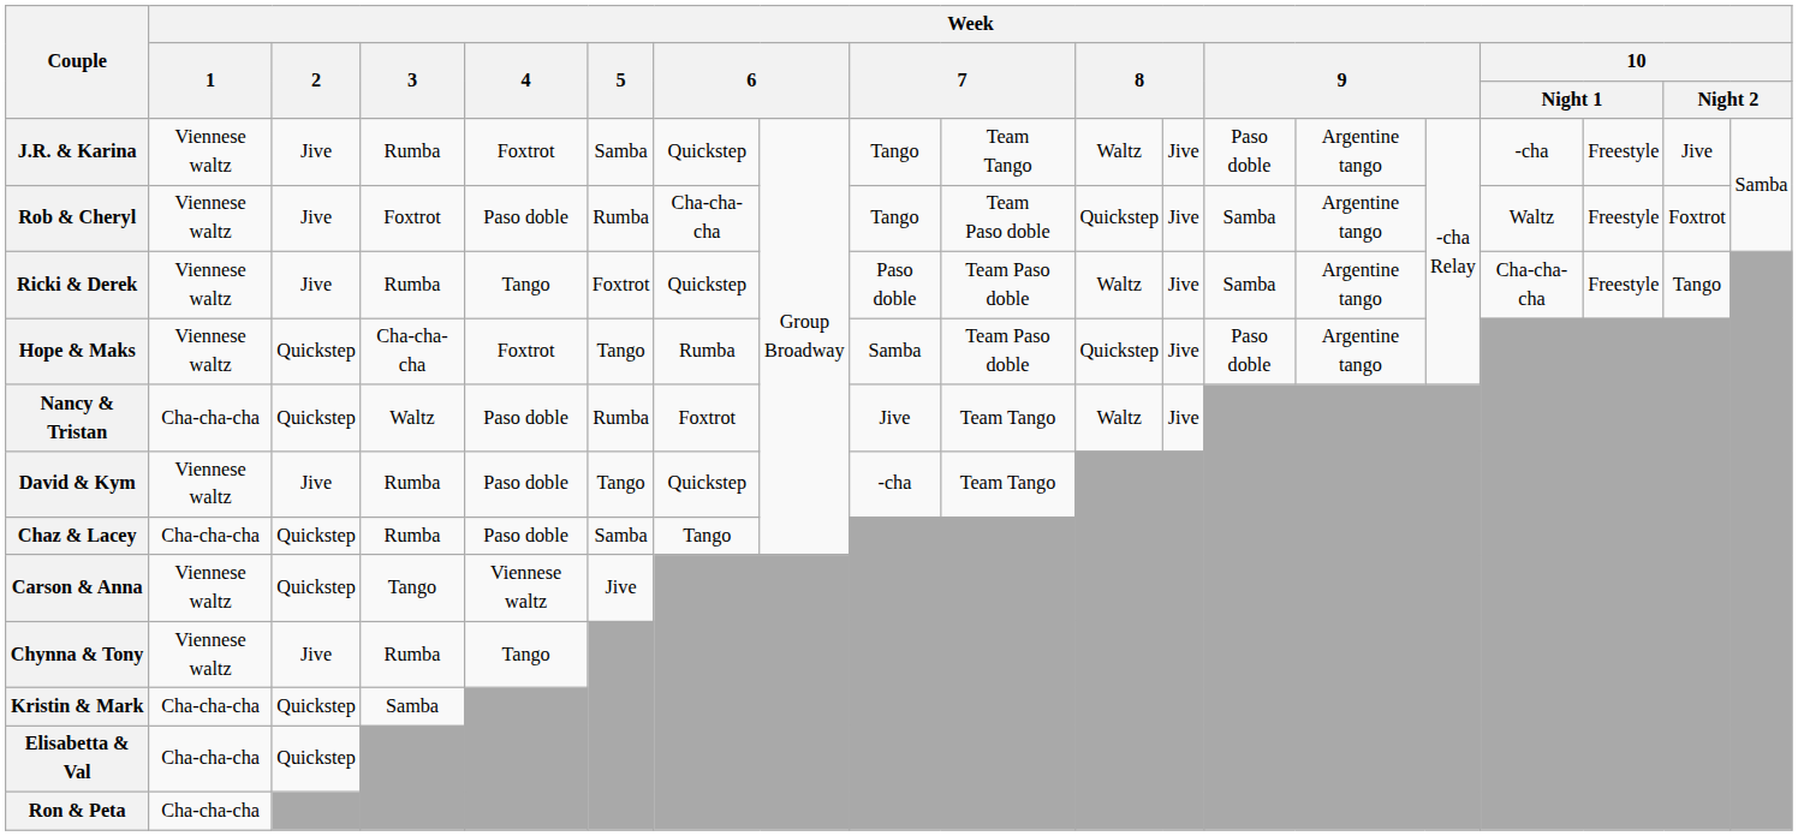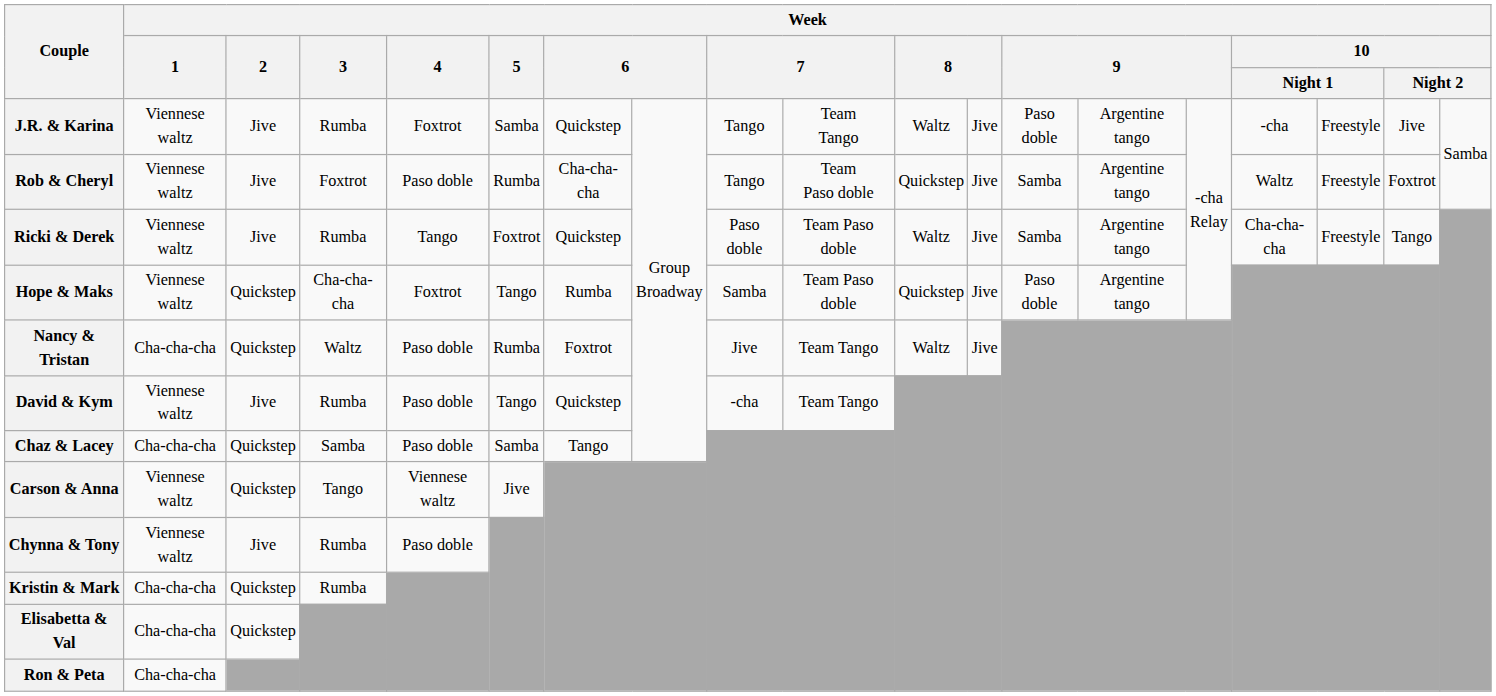 <table class="wikitable unsortable" style="text-align:center; font-size:85%; line-height:20px">
 <tr>
 <th rowspan="3" scope="col">Couple</th>
 <th colspan="18">Week</th>
 </tr>
 <tr>
 <th rowspan="2" scope="col">1</th>
 <th rowspan="2" scope="col">2</th>
 <th rowspan="2" scope="col">3</th>
 <th rowspan="2" scope="col">4</th>
 <th rowspan="2" scope="col">5</th>
 <th colspan="2" rowspan="2" scope="col">6</th>
 <th colspan="2" rowspan="2" scope="col">7</th>
 <th colspan="2" rowspan="2" scope="col">8</th>
 <th colspan="3" rowspan="2" scope="col">9</th>
 <th colspan="4" scope="col">10</th>
 </tr>
 <tr>
 <th colspan="2">Night 1</th>
 <th colspan="2">Night 2</th>
 </tr>
 <tr>
 <th scope="row">J.R. & Karina</th>
 <td>Viennese waltz</td>
 <td>Jive</td>
 <td>Rumba</td>
 <td>Foxtrot</td>
 <td>Samba</td>
 <td>Quickstep</td>
 <td rowspan="7">Group<br>Broadway</td>
 <td>Tango</td>
 <td>Team<br>Tango</td>
 <td>Waltz</td>
 <td>Jive</td>
 <td>Paso doble</td>
 <td>Argentine tango</td>
 <td rowspan="4">-cha<br>Relay</td>
 <td>-cha</td>
 <td>Freestyle</td>
 <td>Jive</td>
 <td rowspan="2">Samba</td>
 </tr>
 <tr>
 <th scope="row">Rob & Cheryl</th>
 <td>Viennese waltz</td>
 <td>Jive</td>
 <td>Foxtrot</td>
 <td>Paso doble</td>
 <td>Rumba</td>
 <td>Cha-cha-cha</td>
 <td>Tango</td>
 <td>Team<br>Paso doble</td>
 <td>Quickstep</td>
 <td>Jive</td>
 <td>Samba</td>
 <td>Argentine tango</td>
 <td>Waltz</td>
 <td>Freestyle</td>
 <td>Foxtrot</td>
 </tr>
 <tr>
 <th scope="row">Ricki & Derek</th>
 <td>Viennese waltz</td>
 <td>Jive</td>
 <td>Rumba</td>
 <td>Tango</td>
 <td>Foxtrot</td>
 <td>Quickstep</td>
 <td>Paso doble</td>
 <td>Team Paso doble</td>
 <td>Waltz</td>
 <td>Jive</td>
 <td>Samba</td>
 <td>Argentine tango</td>
 <td>Cha-cha-cha</td>
 <td>Freestyle</td>
 <td>Tango</td>
 <td rowspan="10" style="background:darkgrey"></td>
 </tr>
 <tr>
 <th scope="row">Hope & Maks</th>
 <td>Viennese waltz</td>
 <td>Quickstep</td>
 <td>Cha-cha-cha</td>
 <td>Foxtrot</td>
 <td>Tango</td>
 <td>Rumba</td>
 <td>Samba</td>
 <td>Team Paso doble</td>
 <td>Quickstep</td>
 <td>Jive</td>
 <td>Paso doble</td>
 <td>Argentine tango</td>
 <td colspan="3" rowspan="9" style="background:darkgrey"></td>
 </tr>
 <tr>
 <th scope="row">Nancy & Tristan</th>
 <td>Cha-cha-cha</td>
 <td>Quickstep</td>
 <td>Waltz</td>
 <td>Paso doble</td>
 <td>Rumba</td>
 <td>Foxtrot</td>
 <td>Jive</td>
 <td>Team Tango</td>
 <td>Waltz</td>
 <td>Jive</td>
 <td colspan="3" rowspan="8" style="background:darkgrey"></td>
 </tr>
 <tr>
 <th scope="row">David & Kym</th>
 <td>Viennese waltz</td>
 <td>Jive</td>
 <td>Rumba</td>
 <td>Paso doble</td>
 <td>Tango</td>
 <td>Quickstep</td>
 <td>-cha</td>
 <td>Team Tango</td>
 <td colspan="2" rowspan="7" style="background:darkgrey"></td>
 </tr>
 <tr>
 <th scope="row">Chaz & Lacey</th>
 <td>Cha-cha-cha</td>
 <td>Quickstep</td>
-<td>Rumba</td>
+<td>Samba</td>
 <td>Paso doble</td>
 <td>Samba</td>
 <td>Tango</td>
 <td colspan="2" rowspan="6" style="background:darkgrey"></td>
 </tr>
 <tr>
 <th scope="row">Carson & Anna</th>
 <td>Viennese waltz</td>
 <td>Quickstep</td>
 <td>Tango</td>
 <td>Viennese waltz</td>
 <td>Jive</td>
 <td colspan="2" rowspan="5" style="background:darkgrey"></td>
 </tr>
 <tr>
 <th scope="row">Chynna & Tony</th>
 <td>Viennese waltz</td>
 <td>Jive</td>
 <td>Rumba</td>
-<td>Tango</td>
+<td>Paso doble</td>
 <td rowspan="4" style="background:darkgrey"></td>
 </tr>
 <tr>
 <th scope="row">Kristin & Mark</th>
 <td>Cha-cha-cha</td>
 <td>Quickstep</td>
-<td>Samba</td>
+<td>Rumba</td>
 <td rowspan="3" style="background:darkgrey"></td>
 </tr>
 <tr>
 <th scope="row">Elisabetta & Val</th>
 <td>Cha-cha-cha</td>
 <td>Quickstep</td>
 <td rowspan="2" style="background:darkgrey"></td>
 </tr>
 <tr>
 <th scope="row">Ron & Peta</th>
 <td>Cha-cha-cha</td>
 <td style="background:darkgrey"></td>
 </tr>
 </table>
